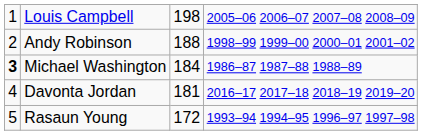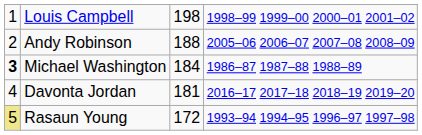 <table class="wikitable">
 <tr>
 </tr>
 <tr>
 <td>1</td>
 <td><a href='#'>Louis Campbell</a></td>
 <td>198</td>
-<td style="font-size:80%;"><a href='#'>2005–06</a> <a href='#'>2006–07</a> <a href='#'>2007–08</a> <a href='#'>2008–09</a></td>
+<td style="font-size:80%;"><a href='#'>1998–99</a> <a href='#'>1999–00</a> <a href='#'>2000–01</a> <a href='#'>2001–02</a></td>
 </tr>
 <tr>
 <td>2</td>
 <td>Andy Robinson</td>
 <td>188</td>
-<td style="font-size:80%;"><a href='#'>1998–99</a> <a href='#'>1999–00</a> <a href='#'>2000–01</a> <a href='#'>2001–02</a></td>
+<td style="font-size:80%;"><a href='#'>2005–06</a> <a href='#'>2006–07</a> <a href='#'>2007–08</a> <a href='#'>2008–09</a></td>
 </tr>
 <tr>
 <td><strong>3</strong></td>
 <td>Michael Washington</td>
 <td>184</td>
 <td style="font-size:80%;"><a href='#'>1986–87</a> <a href='#'>1987–88</a> <a href='#'>1988–89</a></td>
 </tr>
 <tr>
 <td>4</td>
 <td>Davonta Jordan</td>
 <td>181</td>
 <td style="font-size:80%;"><a href='#'>2016–17</a> <a href='#'>2017–18</a> <a href='#'>2018–19</a> <a href='#'>2019–20</a></td>
 </tr>
 <tr>
-<td>5</td>
+<td style="background: khaki;">5</td>
 <td>Rasaun Young</td>
 <td>172</td>
 <td style="font-size:80%;"><a href='#'>1993–94</a> <a href='#'>1994–95</a> <a href='#'>1996–97</a> <a href='#'>1997–98</a></td>
 </tr>
 </table>
